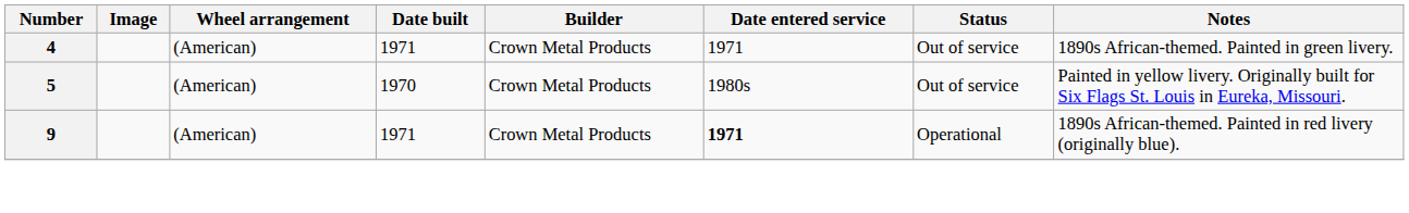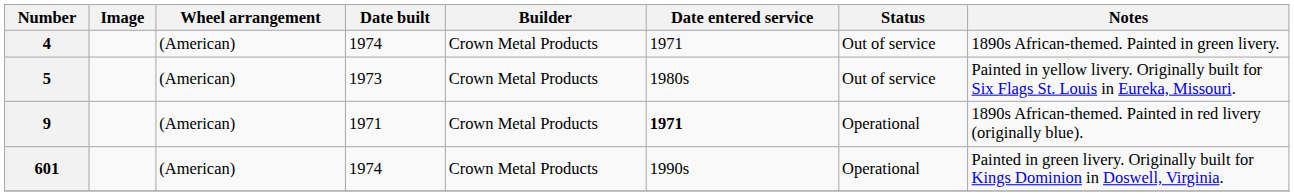 <table Class="wikitable plainrowheaders">
 <tr>
 <th scope="col">Number</th>
 <th scope="col">Image</th>
 <th scope="col">Wheel arrangement</th>
 <th scope="col">Date built</th>
 <th scope="col">Builder</th>
 <th scope="col">Date entered service</th>
 <th scope="col">Status</th>
 <th scope="col" style="width:25%;">Notes</th>
 </tr>
 <tr>
 <th scope="row">4</th>
 <td></td>
 <td> (American)</td>
-<td>1971</td>
+<td>1974</td>
 <td>Crown Metal Products</td>
 <td>1971</td>
 <td>Out of service</td>
 <td>1890s African-themed. Painted in green livery.</td>
 </tr>
 <tr>
 <th scope="row">5</th>
 <td></td>
 <td> (American)</td>
-<td>1970</td>
+<td>1973</td>
 <td>Crown Metal Products</td>
 <td>1980s</td>
 <td>Out of service</td>
 <td>Painted in yellow livery. Originally built for <a href='#'>Six Flags St. Louis</a> in <a href='#'>Eureka, Missouri</a>.</td>
 </tr>
 <tr>
 <th scope="row">9</th>
 <td></td>
 <td> (American)</td>
 <td>1971</td>
 <td>Crown Metal Products</td>
 <td><strong>1971</strong></td>
 <td>Operational</td>
 <td>1890s African-themed. Painted in red livery (originally blue).</td>
 </tr>
 <tr>
+<th scope="row">601</th>
+<td></td>
+<td> (American)</td>
+<td>1974</td>
+<td>Crown Metal Products</td>
+<td>1990s</td>
+<td>Operational</td>
+<td>Painted in green livery. Originally built for <a href='#'>Kings Dominion</a> in <a href='#'>Doswell, Virginia</a>.</td>
+</tr>
+<tr>
 </tr>
 </table>
